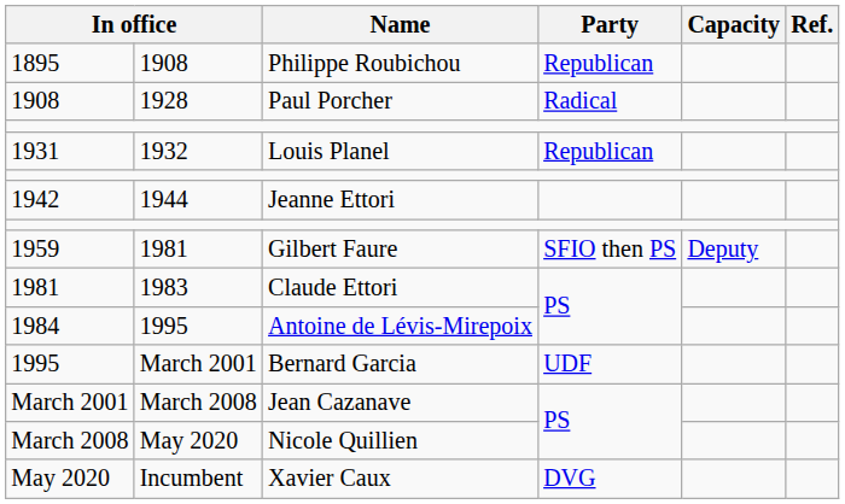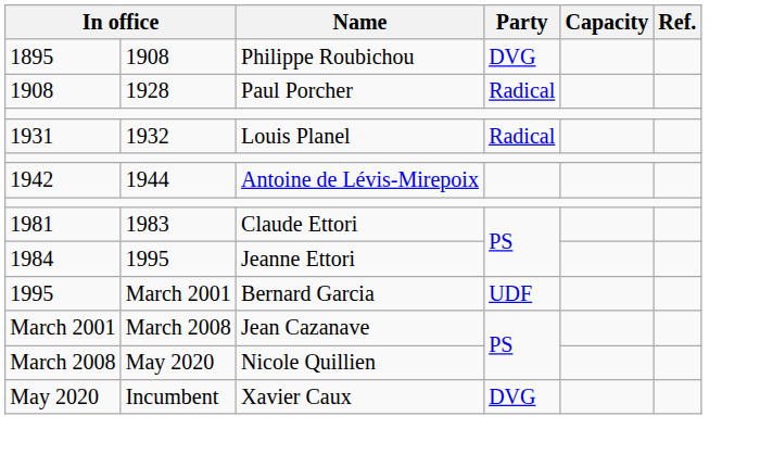 <table class="wikitable">
 <tr>
 <th colspan="2">In office</th>
 <th>Name</th>
 <th>Party</th>
 <th>Capacity</th>
 <th>Ref.</th>
 </tr>
 <tr>
 <td>1895</td>
 <td>1908</td>
 <td>Philippe Roubichou</td>
-<td><a href='#'>Republican</a></td>
+<td><a href='#'>DVG</a></td>
 <td></td>
 <td></td>
 </tr>
 <tr>
 <td>1908</td>
 <td>1928</td>
 <td>Paul Porcher</td>
 <td><a href='#'>Radical</a></td>
 <td></td>
 <td></td>
 </tr>
 <tr>
 <td colspan="6"></td>
 </tr>
 <tr>
 <td>1931</td>
 <td>1932</td>
 <td>Louis Planel</td>
-<td><a href='#'>Republican</a></td>
+<td><a href='#'>Radical</a></td>
 <td></td>
 <td></td>
 </tr>
 <tr>
 <td colspan="6"></td>
 </tr>
 <tr>
 <td>1942</td>
 <td>1944</td>
-<td>Jeanne Ettori</td>
+<td><a href='#'>Antoine de Lévis-Mirepoix</a></td>
 <td></td>
 <td></td>
 <td></td>
 </tr>
 <tr>
 <td colspan="6"></td>
-</tr>
-<tr>
-<td>1959</td>
-<td>1981</td>
-<td>Gilbert Faure</td>
-<td><a href='#'>SFIO</a> then <a href='#'>PS</a></td>
-<td><a href='#'>Deputy</a></td>
-<td></td>
 </tr>
 <tr>
 <td>1981</td>
 <td>1983</td>
 <td>Claude Ettori</td>
 <td rowspan="2"><a href='#'>PS</a></td>
 <td></td>
 <td></td>
 </tr>
 <tr>
 <td>1984</td>
 <td>1995</td>
-<td><a href='#'>Antoine de Lévis-Mirepoix</a></td>
+<td>Jeanne Ettori</td>
 <td></td>
 <td></td>
 </tr>
 <tr>
 <td>1995</td>
 <td>March 2001</td>
 <td>Bernard Garcia</td>
 <td><a href='#'>UDF</a></td>
 <td></td>
 <td></td>
 </tr>
 <tr>
 <td>March 2001</td>
 <td>March 2008</td>
 <td>Jean Cazanave</td>
 <td rowspan="2"><a href='#'>PS</a></td>
 <td></td>
 <td></td>
 </tr>
 <tr>
 <td>March 2008</td>
 <td>May 2020</td>
 <td>Nicole Quillien</td>
 <td></td>
 <td></td>
 </tr>
 <tr>
 <td>May 2020</td>
 <td>Incumbent</td>
 <td>Xavier Caux</td>
 <td><a href='#'>DVG</a></td>
 <td></td>
 <td></td>
 </tr>
 </table>
